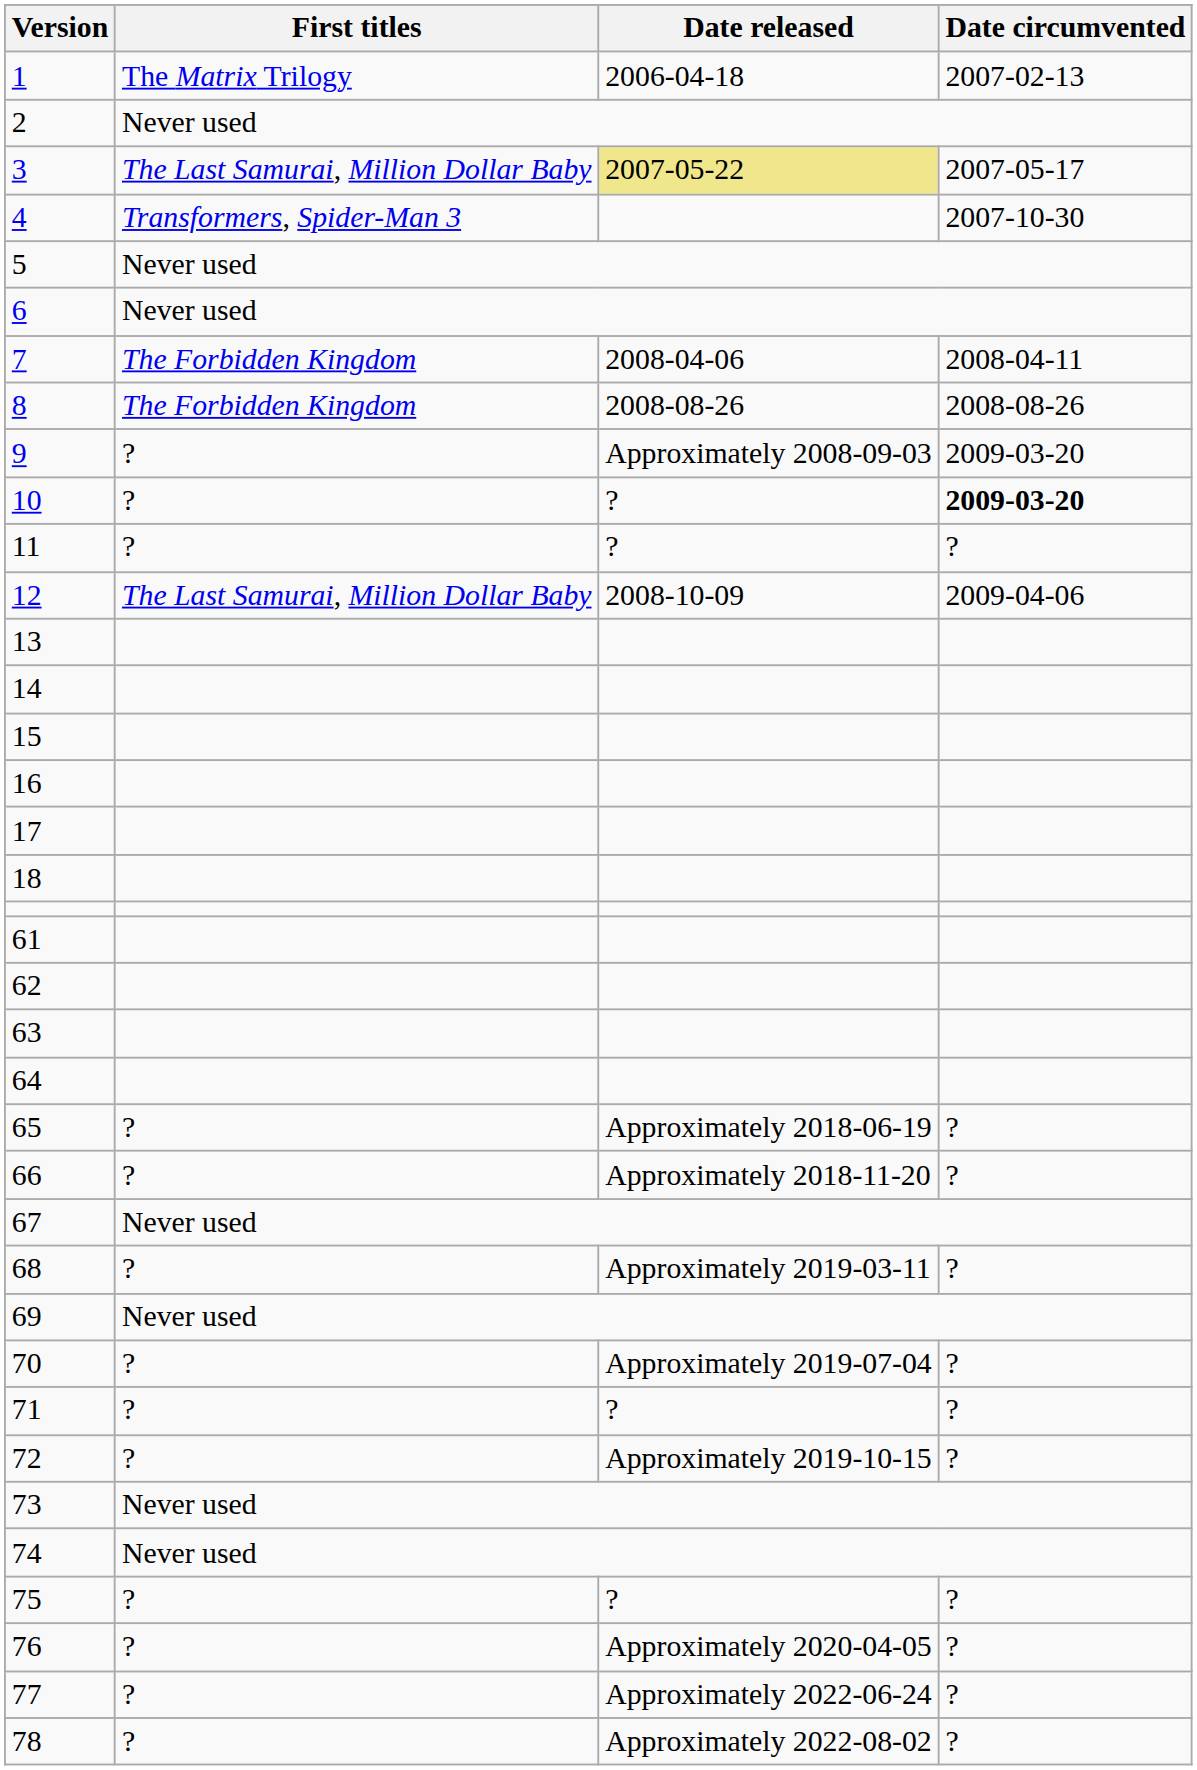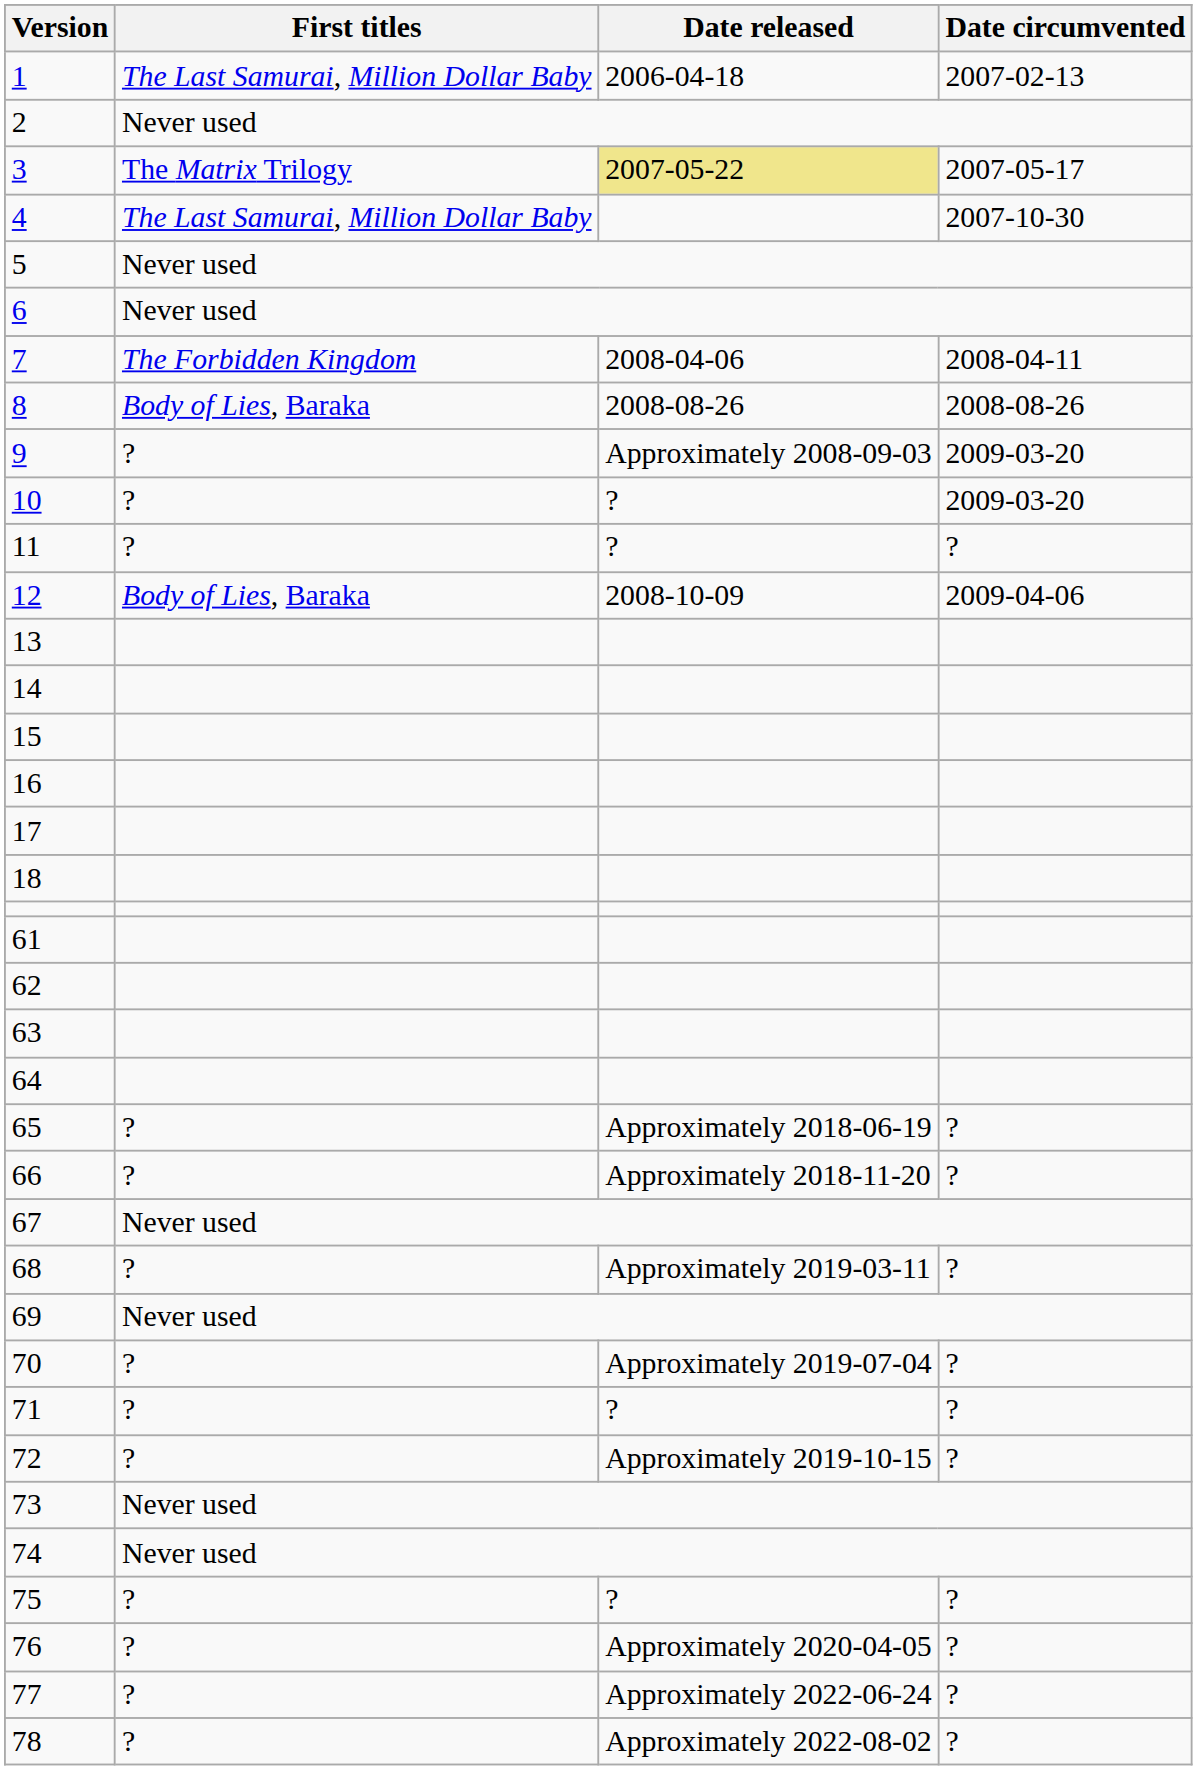 <table class="wikitable">
 <tr>
 <th>Version</th>
 <th>First titles</th>
 <th>Date released</th>
 <th>Date circumvented</th>
 </tr>
 <tr>
 <td><a href='#'>1</a></td>
-<td><a href='#'>The <em>Matrix</em> Trilogy</a></td>
+<td><em><a href='#'>The Last Samurai</a></em>, <em><a href='#'>Million Dollar Baby</a></em></td>
 <td>2006-04-18</td>
 <td>2007-02-13</td>
 </tr>
 <tr>
 <td>2</td>
 <td colspan="3">Never used</td>
 </tr>
 <tr>
 <td><a href='#'>3</a></td>
-<td><em><a href='#'>The Last Samurai</a></em>, <em><a href='#'>Million Dollar Baby</a></em></td>
+<td><a href='#'>The <em>Matrix</em> Trilogy</a></td>
 <td style="background: khaki;">2007-05-22</td>
 <td>2007-05-17</td>
 </tr>
 <tr>
 <td><a href='#'>4</a></td>
-<td><em><a href='#'>Transformers</a></em>, <em><a href='#'>Spider-Man 3</a></em></td>
+<td><em><a href='#'>The Last Samurai</a></em>, <em><a href='#'>Million Dollar Baby</a></em></td>
 <td></td>
 <td>2007-10-30</td>
 </tr>
 <tr>
 <td>5</td>
 <td colspan="3">Never used</td>
 </tr>
 <tr>
 <td><a href='#'>6</a></td>
 <td colspan="3">Never used</td>
 </tr>
 <tr>
 <td><a href='#'>7</a></td>
 <td><em><a href='#'>The Forbidden Kingdom</a></em></td>
 <td>2008-04-06</td>
 <td>2008-04-11</td>
 </tr>
 <tr>
 <td><a href='#'>8</a></td>
-<td><em><a href='#'>The Forbidden Kingdom</a></em></td>
+<td><em><a href='#'>Body of Lies</a></em>, <a href='#'>Baraka</a></td>
 <td>2008-08-26</td>
 <td>2008-08-26</td>
 </tr>
 <tr>
 <td><a href='#'>9</a></td>
 <td>?</td>
 <td>Approximately 2008-09-03</td>
 <td>2009-03-20</td>
 </tr>
 <tr>
 <td><a href='#'>10</a></td>
 <td>?</td>
 <td>?</td>
-<td><strong>2009-03-20</strong></td>
+<td>2009-03-20</td>
 </tr>
 <tr>
 <td>11</td>
 <td>?</td>
 <td>?</td>
 <td>?</td>
 </tr>
 <tr>
 <td><a href='#'>12</a></td>
-<td><em><a href='#'>The Last Samurai</a></em>, <em><a href='#'>Million Dollar Baby</a></em></td>
+<td><em><a href='#'>Body of Lies</a></em>, <a href='#'>Baraka</a></td>
 <td>2008-10-09</td>
 <td>2009-04-06</td>
 </tr>
 <tr>
 <td>13</td>
 <td></td>
 <td></td>
 <td></td>
 </tr>
 <tr>
 <td>14</td>
 <td></td>
 <td></td>
 <td></td>
 </tr>
 <tr>
 <td>15</td>
 <td></td>
 <td></td>
 <td></td>
 </tr>
 <tr>
 <td>16</td>
 <td></td>
 <td></td>
 <td></td>
 </tr>
 <tr>
 <td>17</td>
 <td></td>
 <td></td>
 <td></td>
 </tr>
 <tr>
 <td>18</td>
 <td></td>
 <td></td>
 <td></td>
 </tr>
 <tr>
 <td></td>
 <td></td>
 <td></td>
 <td></td>
 </tr>
 <tr>
 <td>61</td>
 <td></td>
 <td></td>
 <td></td>
 </tr>
 <tr>
 <td>62</td>
 <td></td>
 <td></td>
 <td></td>
 </tr>
 <tr>
 <td>63</td>
 <td></td>
 <td></td>
 <td></td>
 </tr>
 <tr>
 <td>64</td>
 <td></td>
 <td></td>
 <td></td>
 </tr>
 <tr>
 <td>65</td>
 <td>?</td>
 <td>Approximately 2018-06-19</td>
 <td>?</td>
 </tr>
 <tr>
 <td>66</td>
 <td>?</td>
 <td>Approximately 2018-11-20</td>
 <td>?</td>
 </tr>
 <tr>
 <td>67</td>
 <td colspan="3">Never used</td>
 </tr>
 <tr>
 <td>68</td>
 <td>?</td>
 <td>Approximately 2019-03-11</td>
 <td>?</td>
 </tr>
 <tr>
 <td>69</td>
 <td colspan="3">Never used</td>
 </tr>
 <tr>
 <td>70</td>
 <td>?</td>
 <td>Approximately 2019-07-04</td>
 <td>?</td>
 </tr>
 <tr>
 <td>71</td>
 <td>?</td>
 <td>?</td>
 <td>?</td>
 </tr>
 <tr>
 <td>72</td>
 <td>?</td>
 <td>Approximately 2019-10-15</td>
 <td>?</td>
 </tr>
 <tr>
 <td>73</td>
 <td colspan="3">Never used</td>
 </tr>
 <tr>
 <td>74</td>
 <td colspan="3">Never used</td>
 </tr>
 <tr>
 <td>75</td>
 <td>?</td>
 <td>?</td>
 <td>?</td>
 </tr>
 <tr>
 <td>76</td>
 <td>?</td>
 <td>Approximately 2020-04-05</td>
 <td>?</td>
 </tr>
 <tr>
 <td>77</td>
 <td>?</td>
 <td>Approximately 2022-06-24</td>
 <td>?</td>
 </tr>
 <tr>
 <td>78</td>
 <td>?</td>
 <td>Approximately 2022-08-02</td>
 <td>?</td>
 </tr>
 </table>
